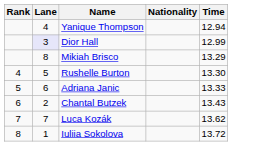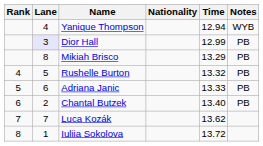 <table class="wikitable sortable" style="text-align:center">
 <tr>
 <th>Rank</th>
 <th>Lane</th>
 <th>Name</th>
 <th>Nationality</th>
 <th>Time</th>
+<th>Notes</th>
 </tr>
 <tr>
 <td></td>
 <td>4</td>
 <td align=left><a href='#'>Yanique Thompson</a></td>
 <td align=left></td>
 <td>12.94</td>
+<td>WYB</td>
 </tr>
 <tr>
 <td></td>
 <td style="background: lavender;">3</td>
 <td align=left><a href='#'>Dior Hall</a></td>
 <td align=left></td>
 <td>12.99</td>
+<td>PB</td>
 </tr>
 <tr>
 <td></td>
 <td>8</td>
 <td align=left><a href='#'>Mikiah Brisco</a></td>
 <td align=left></td>
 <td>13.29</td>
+<td>PB</td>
 </tr>
 <tr>
 <td>4</td>
 <td>5</td>
 <td align=left><a href='#'>Rushelle Burton</a></td>
 <td align=left></td>
-<td>13.30</td>
+<td>13.32</td>
+<td>PB</td>
 </tr>
 <tr>
 <td>5</td>
 <td>6</td>
 <td align=left><a href='#'>Adriana Janic</a></td>
 <td align=left></td>
 <td>13.33</td>
+<td>PB</td>
 </tr>
 <tr>
 <td>6</td>
 <td>2</td>
 <td align=left><a href='#'>Chantal Butzek</a></td>
 <td align=left></td>
-<td>13.43</td>
+<td>13.40</td>
+<td>PB</td>
 </tr>
 <tr>
 <td>7</td>
 <td>7</td>
 <td align=left><a href='#'>Luca Kozák</a></td>
 <td align=left></td>
 <td>13.62</td>
+<td></td>
 </tr>
 <tr>
 <td>8</td>
 <td>1</td>
 <td align=left><a href='#'>Iuliia Sokolova</a></td>
 <td align=left></td>
 <td>13.72</td>
+<td></td>
 </tr>
 </table>
